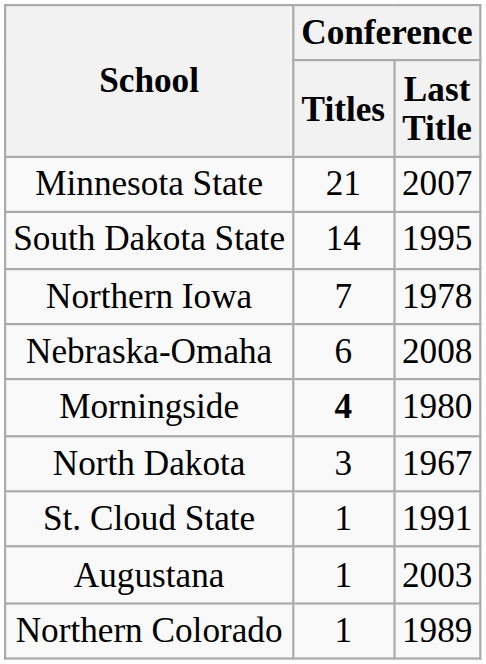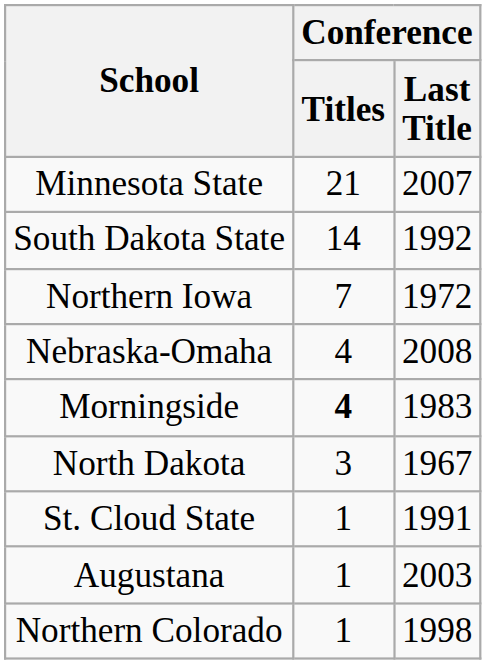 <table class="wikitable" style="text-align:center">
 <tr>
 <th rowspan=2>School</th>
 <th colspan=2>Conference</th>
 </tr>
 <tr>
 <th>Titles</th>
 <th>Last<br>Title</th>
 </tr>
 <tr>
 <td>Minnesota State</td>
 <td>21</td>
 <td>2007</td>
 </tr>
 <tr>
 <td>South Dakota State</td>
 <td>14</td>
-<td>1995</td>
+<td>1992</td>
 </tr>
 <tr>
 <td>Northern Iowa</td>
 <td>7</td>
-<td>1978</td>
+<td>1972</td>
 </tr>
 <tr>
 <td>Nebraska-Omaha</td>
-<td>6</td>
+<td>4</td>
 <td>2008</td>
 </tr>
 <tr>
 <td>Morningside</td>
 <td><strong>4</strong></td>
-<td>1980</td>
+<td>1983</td>
 </tr>
 <tr>
 <td>North Dakota</td>
 <td>3</td>
 <td>1967</td>
 </tr>
 <tr>
 <td>St. Cloud State</td>
 <td>1</td>
 <td>1991</td>
 </tr>
 <tr>
 <td>Augustana</td>
 <td>1</td>
 <td>2003</td>
 </tr>
 <tr>
 <td>Northern Colorado</td>
 <td>1</td>
-<td>1989</td>
+<td>1998</td>
 </tr>
 </table>
